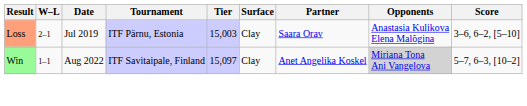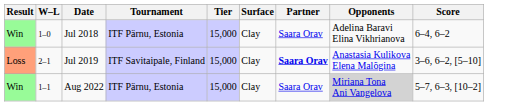 <table class="sortable wikitable">
 <tr>
 <th>Result</th>
 <th class="unsortable">W–L</th>
 <th>Date</th>
 <th>Tournament</th>
 <th>Tier</th>
 <th>Surface</th>
 <th>Partner</th>
 <th>Opponents</th>
 <th class="unsortable">Score</th>
 </tr>
 <tr>
+<td style="background:#98fb98;">Win</td>
+<td><small>1–0</small></td>
+<td>Jul 2018</td>
+<td style="background:#ccccff;">ITF Pärnu, Estonia</td>
+<td style="background:#ccccff;">15,000</td>
+<td>Clay</td>
+<td> <a href='#'>Saara Orav</a></td>
+<td> Adelina Baravi <br>  Elina Vikhrianova</td>
+<td>6–4, 6–2</td>
+</tr>
+<tr>
 <td style="background:#ffa07a;">Loss</td>
 <td><small>2–1</small></td>
 <td>Jul 2019</td>
-<td style="background:#ccccff;">ITF Pärnu, Estonia</td>
-<td style="background:#ccccff;">15,003</td>
+<td style="background:#ccccff;">ITF Savitaipale, Finland</td>
+<td style="background:#ccccff;">15,000</td>
 <td>Clay</td>
-<td> <a href='#'>Saara Orav</a></td>
+<td><strong> <a href='#'>Saara Orav</a></strong></td>
 <td> <a href='#'>Anastasia Kulikova</a> <br>  <a href='#'>Elena Malõgina</a></td>
 <td>3–6, 6–2, [5–10]</td>
 </tr>
 <tr>
 <td style="background:#98fb98;">Win</td>
 <td><small>1–1</small></td>
 <td>Aug 2022</td>
-<td style="background:#ccccff;">ITF Savitaipale, Finland</td>
-<td style="background:#ccccff;">15,097</td>
+<td style="background:#ccccff;">ITF Pärnu, Estonia</td>
+<td style="background:#ccccff;">15,000</td>
 <td>Clay</td>
-<td> <a href='#'>Anet Angelika Koskel</a></td>
+<td> <a href='#'>Saara Orav</a></td>
 <td style="background: lightgrey;"> <a href='#'>Miriana Tona</a> <br>  <a href='#'>Ani Vangelova</a></td>
 <td>5–7, 6–3, [10–2]</td>
 </tr>
 </table>
